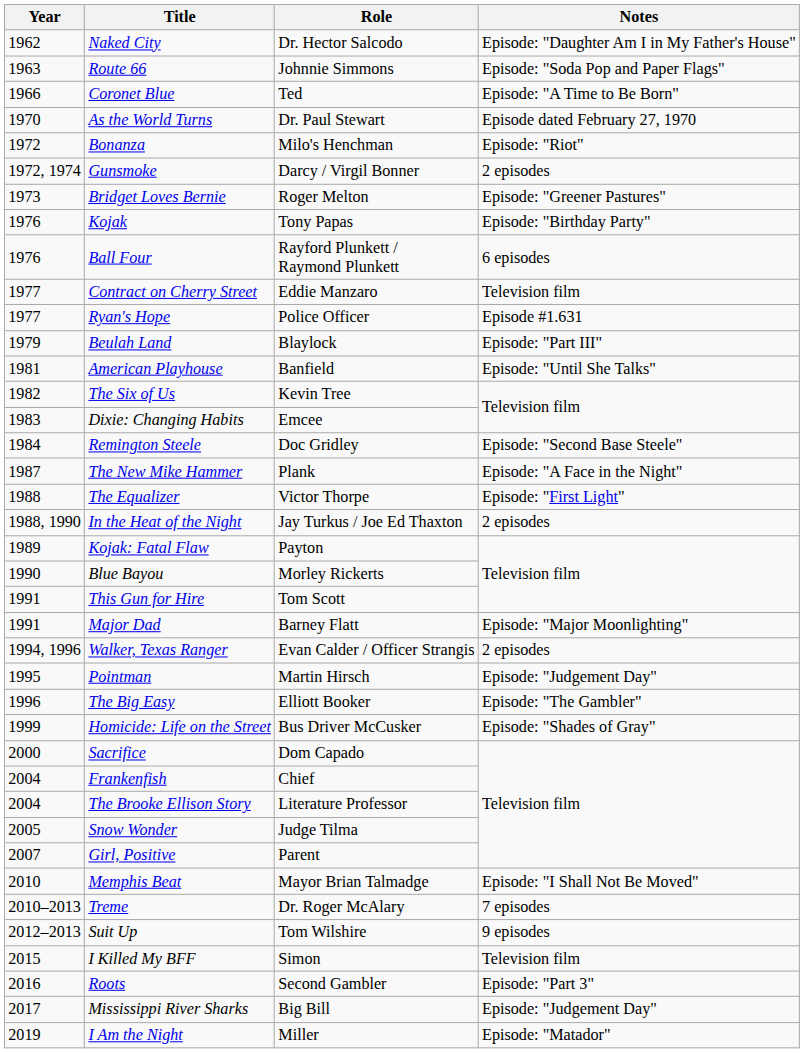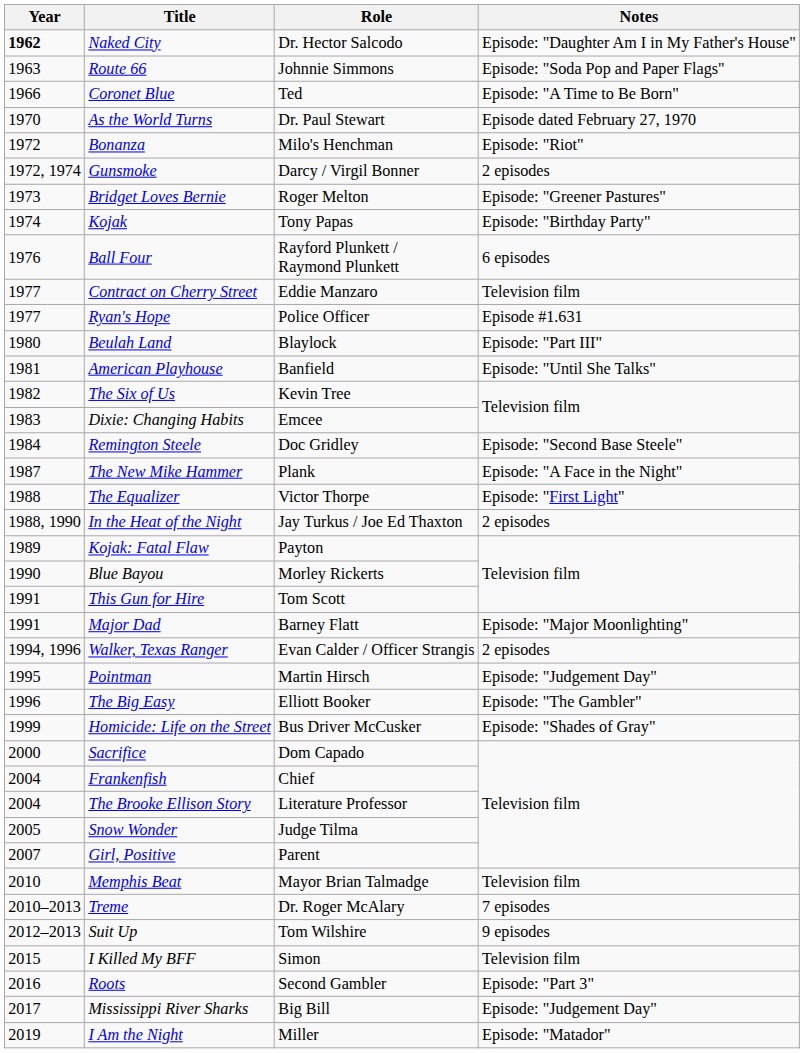 <table class="wikitable sortable">
 <tr>
 <th>Year</th>
 <th>Title</th>
 <th>Role</th>
 <th>Notes</th>
 </tr>
 <tr>
-<td>1962</td>
+<td><strong>1962</strong></td>
 <td><a href='#'><em>Naked City</em></a></td>
 <td>Dr. Hector Salcodo</td>
 <td>Episode: "Daughter Am I in My Father's House"</td>
 </tr>
 <tr>
 <td>1963</td>
 <td><a href='#'><em>Route 66</em></a></td>
 <td>Johnnie Simmons</td>
 <td>Episode: "Soda Pop and Paper Flags"</td>
 </tr>
 <tr>
 <td>1966</td>
 <td><em><a href='#'>Coronet Blue</a></em></td>
 <td>Ted</td>
 <td>Episode: "A Time to Be Born"</td>
 </tr>
 <tr>
 <td>1970</td>
 <td><em><a href='#'>As the World Turns</a></em></td>
 <td>Dr. Paul Stewart</td>
 <td>Episode dated February 27, 1970</td>
 </tr>
 <tr>
 <td>1972</td>
 <td><em><a href='#'>Bonanza</a></em></td>
 <td>Milo's Henchman</td>
 <td>Episode: "Riot"</td>
 </tr>
 <tr>
 <td>1972, 1974</td>
 <td><em><a href='#'>Gunsmoke</a></em></td>
 <td>Darcy / Virgil Bonner</td>
 <td>2 episodes</td>
 </tr>
 <tr>
 <td>1973</td>
 <td><em><a href='#'>Bridget Loves Bernie</a></em></td>
 <td>Roger Melton</td>
 <td>Episode: "Greener Pastures"</td>
 </tr>
 <tr>
-<td>1976</td>
+<td>1974</td>
 <td><em><a href='#'>Kojak</a></em></td>
 <td>Tony Papas</td>
 <td>Episode: "Birthday Party"</td>
 </tr>
 <tr>
 <td>1976</td>
 <td><a href='#'><em>Ball Four</em></a></td>
 <td>Rayford Plunkett /<br>Raymond Plunkett</td>
 <td>6 episodes</td>
 </tr>
 <tr>
 <td>1977</td>
 <td><em><a href='#'>Contract on Cherry Street</a></em></td>
 <td>Eddie Manzaro</td>
 <td>Television film</td>
 </tr>
 <tr>
 <td>1977</td>
 <td><em><a href='#'>Ryan's Hope</a></em></td>
 <td>Police Officer</td>
 <td>Episode #1.631</td>
 </tr>
 <tr>
-<td>1979</td>
+<td>1980</td>
 <td><a href='#'><em>Beulah Land</em></a></td>
 <td>Blaylock</td>
 <td>Episode: "Part III"</td>
 </tr>
 <tr>
 <td>1981</td>
 <td><em><a href='#'>American Playhouse</a></em></td>
 <td>Banfield</td>
 <td>Episode: "Until She Talks"</td>
 </tr>
 <tr>
 <td>1982</td>
 <td><em><a href='#'>The Six of Us</a></em></td>
 <td>Kevin Tree</td>
 <td rowspan="2">Television film</td>
 </tr>
 <tr>
 <td>1983</td>
 <td><em>Dixie: Changing Habits</em></td>
 <td>Emcee</td>
 </tr>
 <tr>
 <td>1984</td>
 <td><em><a href='#'>Remington Steele</a></em></td>
 <td>Doc Gridley</td>
 <td>Episode: "Second Base Steele"</td>
 </tr>
 <tr>
 <td>1987</td>
 <td><em><a href='#'>The New Mike Hammer</a></em></td>
 <td>Plank</td>
 <td>Episode: "A Face in the Night"</td>
 </tr>
 <tr>
 <td>1988</td>
 <td><em><a href='#'>The Equalizer</a></em></td>
 <td>Victor Thorpe</td>
 <td>Episode: "<a href='#'>First Light</a>"</td>
 </tr>
 <tr>
 <td>1988, 1990</td>
 <td><a href='#'><em>In the Heat of the Night</em></a></td>
 <td>Jay Turkus / Joe Ed Thaxton</td>
 <td>2 episodes</td>
 </tr>
 <tr>
 <td>1989</td>
 <td><em><a href='#'>Kojak: Fatal Flaw</a></em></td>
 <td>Payton</td>
 <td rowspan="3">Television film</td>
 </tr>
 <tr>
 <td>1990</td>
 <td><em>Blue Bayou</em></td>
 <td>Morley Rickerts</td>
 </tr>
 <tr>
 <td>1991</td>
 <td><a href='#'><em>This Gun for Hire</em></a></td>
 <td>Tom Scott</td>
 </tr>
 <tr>
 <td>1991</td>
 <td><em><a href='#'>Major Dad</a></em></td>
 <td>Barney Flatt</td>
 <td>Episode: "Major Moonlighting"</td>
 </tr>
 <tr>
 <td>1994, 1996</td>
 <td><em><a href='#'>Walker, Texas Ranger</a></em></td>
 <td>Evan Calder / Officer Strangis</td>
 <td>2 episodes</td>
 </tr>
 <tr>
 <td>1995</td>
 <td><em><a href='#'>Pointman</a></em></td>
 <td>Martin Hirsch</td>
 <td>Episode: "Judgement Day"</td>
 </tr>
 <tr>
 <td>1996</td>
 <td><a href='#'><em>The Big Easy</em></a></td>
 <td>Elliott Booker</td>
 <td>Episode: "The Gambler"</td>
 </tr>
 <tr>
 <td>1999</td>
 <td><em><a href='#'>Homicide: Life on the Street</a></em></td>
 <td>Bus Driver McCusker</td>
 <td>Episode: "Shades of Gray"</td>
 </tr>
 <tr>
 <td>2000</td>
 <td><a href='#'><em>Sacrifice</em></a></td>
 <td>Dom Capado</td>
 <td rowspan="5">Television film</td>
 </tr>
 <tr>
 <td>2004</td>
 <td><em><a href='#'>Frankenfish</a></em></td>
 <td>Chief</td>
 </tr>
 <tr>
 <td>2004</td>
 <td><em><a href='#'>The Brooke Ellison Story</a></em></td>
 <td>Literature Professor</td>
 </tr>
 <tr>
 <td>2005</td>
 <td><em><a href='#'>Snow Wonder</a></em></td>
 <td>Judge Tilma</td>
 </tr>
 <tr>
 <td>2007</td>
 <td><em><a href='#'>Girl, Positive</a></em></td>
 <td>Parent</td>
 </tr>
 <tr>
 <td>2010</td>
 <td><em><a href='#'>Memphis Beat</a></em></td>
 <td>Mayor Brian Talmadge</td>
-<td>Episode: "I Shall Not Be Moved"</td>
+<td>Television film</td>
 </tr>
 <tr>
 <td>2010–2013</td>
 <td><a href='#'><em>Treme</em></a></td>
 <td>Dr. Roger McAlary</td>
 <td>7 episodes</td>
 </tr>
 <tr>
 <td>2012–2013</td>
 <td><em>Suit Up</em></td>
 <td>Tom Wilshire</td>
 <td>9 episodes</td>
 </tr>
 <tr>
 <td>2015</td>
 <td><em>I Killed My BFF</em></td>
 <td>Simon</td>
 <td>Television film</td>
 </tr>
 <tr>
 <td>2016</td>
 <td><a href='#'><em>Roots</em></a></td>
 <td>Second Gambler</td>
 <td>Episode: "Part 3"</td>
 </tr>
 <tr>
 <td>2017</td>
 <td><em>Mississippi River Sharks</em></td>
 <td>Big Bill</td>
 <td>Episode: "Judgement Day"</td>
 </tr>
 <tr>
 <td>2019</td>
 <td><a href='#'><em>I Am the Night</em></a></td>
 <td>Miller</td>
 <td>Episode: "Matador"</td>
 </tr>
 </table>
